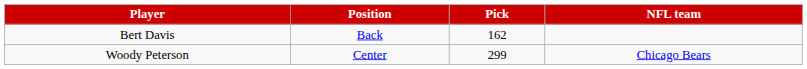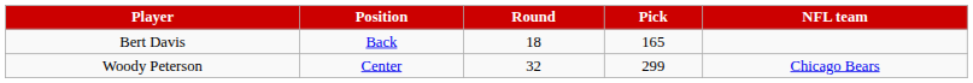 <table class="wikitable" width="80%">
 <tr align="center" style="background:#CC0000; color:white">
 <td><strong>Player</strong></td>
 <td><strong>Position</strong></td>
+<td><strong>Round</strong></td>
 <td><strong>Pick</strong></td>
 <td><strong>NFL team</strong></td>
 </tr>
 <tr align="center">
 <td>Bert Davis</td>
 <td><a href='#'>Back</a></td>
-<td>162</td>
+<td>18</td>
+<td>165</td>
 <td></td>
 </tr>
 <tr align="center">
 <td>Woody Peterson</td>
 <td><a href='#'>Center</a></td>
+<td>32</td>
 <td>299</td>
 <td><a href='#'>Chicago Bears</a></td>
 </tr>
 </table>
